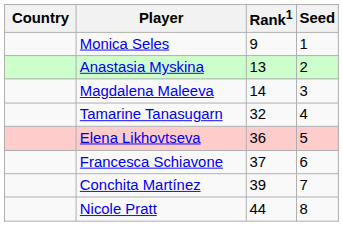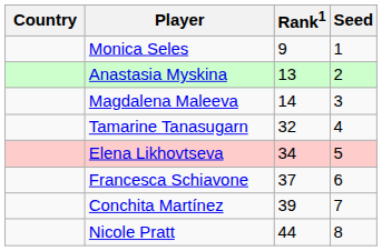 <table class="sortable wikitable">
 <tr>
 <th width="70">Country</th>
 <th width="175">Player</th>
 <th>Rank<sup>1</sup></th>
 <th>Seed</th>
 </tr>
 <tr>
 <td></td>
 <td><a href='#'>Monica Seles</a></td>
 <td>9</td>
 <td>1</td>
 </tr>
 <tr style="background:#cfc;">
 <td></td>
 <td><a href='#'>Anastasia Myskina</a></td>
 <td>13</td>
 <td>2</td>
 </tr>
 <tr>
 <td></td>
 <td><a href='#'>Magdalena Maleeva</a></td>
 <td>14</td>
 <td>3</td>
 </tr>
 <tr>
 <td></td>
 <td><a href='#'>Tamarine Tanasugarn</a></td>
 <td>32</td>
 <td>4</td>
 </tr>
 <tr style="background:#fcc;">
 <td></td>
 <td><a href='#'>Elena Likhovtseva</a></td>
-<td>36</td>
+<td>34</td>
 <td>5</td>
 </tr>
 <tr>
 <td></td>
 <td><a href='#'>Francesca Schiavone</a></td>
 <td>37</td>
 <td>6</td>
 </tr>
 <tr>
 <td></td>
 <td><a href='#'>Conchita Martínez</a></td>
 <td>39</td>
 <td>7</td>
 </tr>
 <tr>
 <td></td>
 <td><a href='#'>Nicole Pratt</a></td>
 <td>44</td>
 <td>8</td>
 </tr>
 </table>
